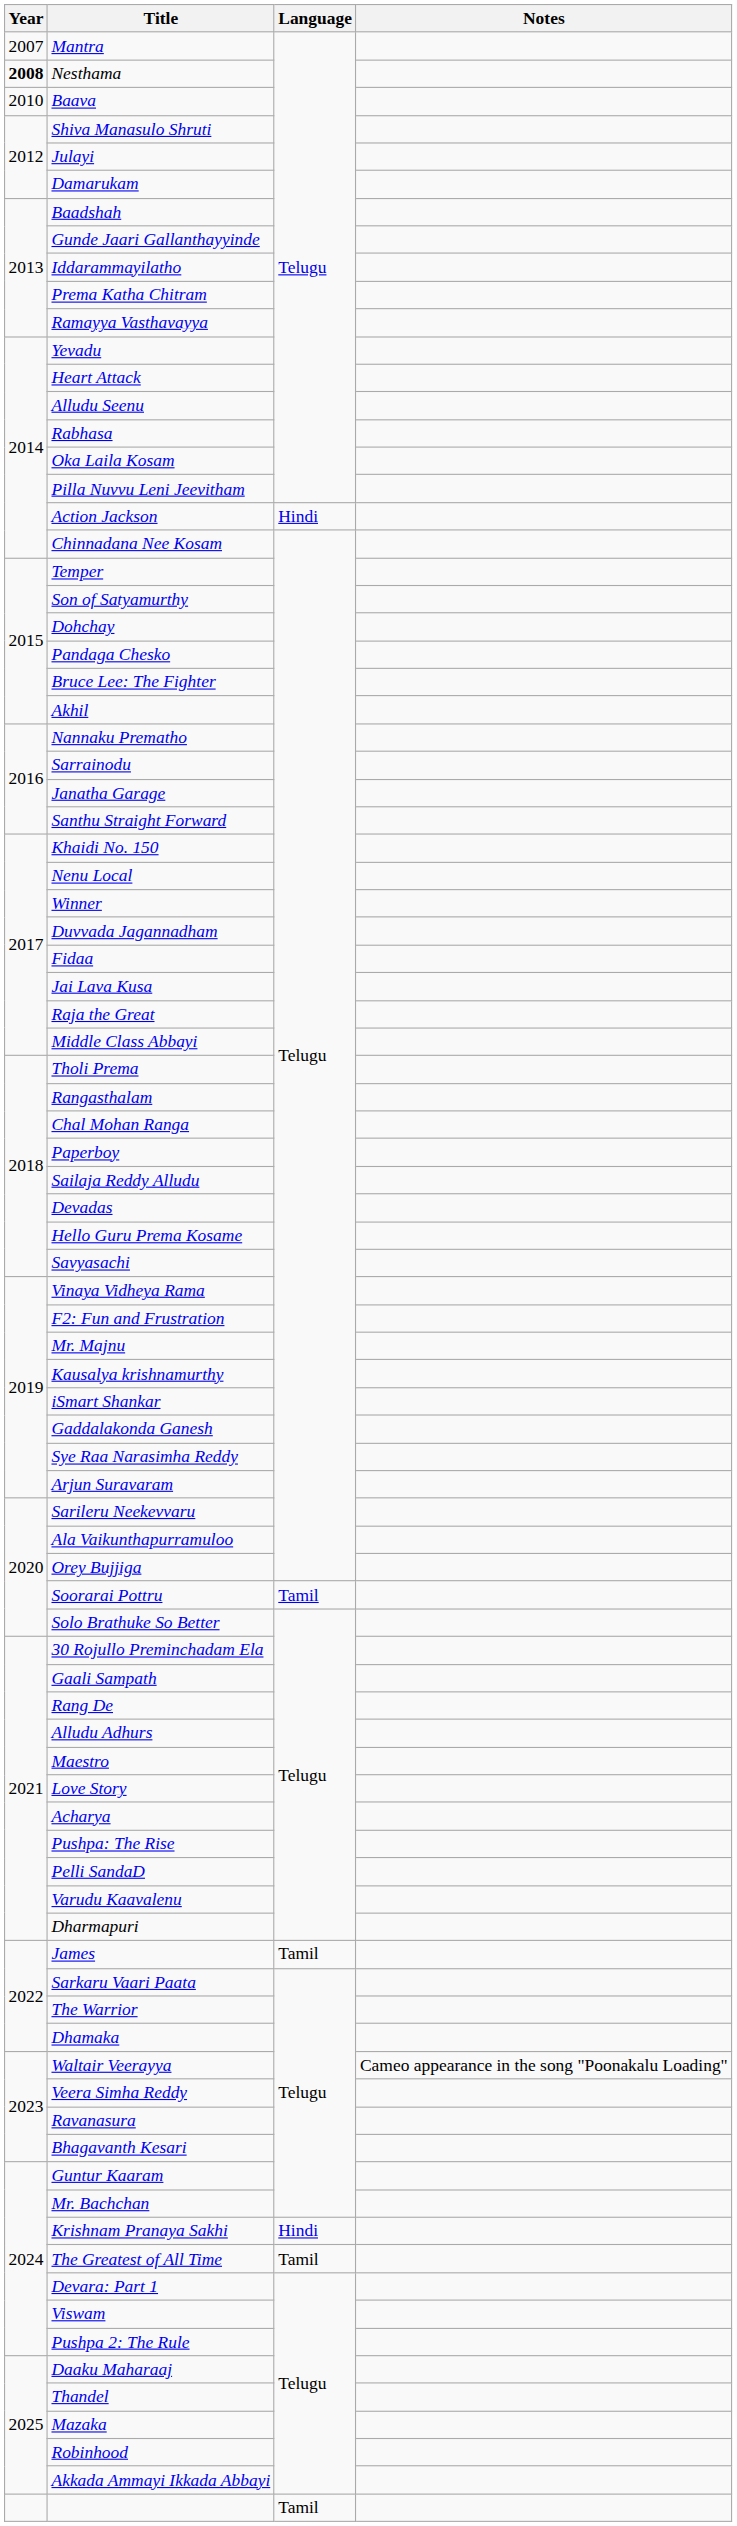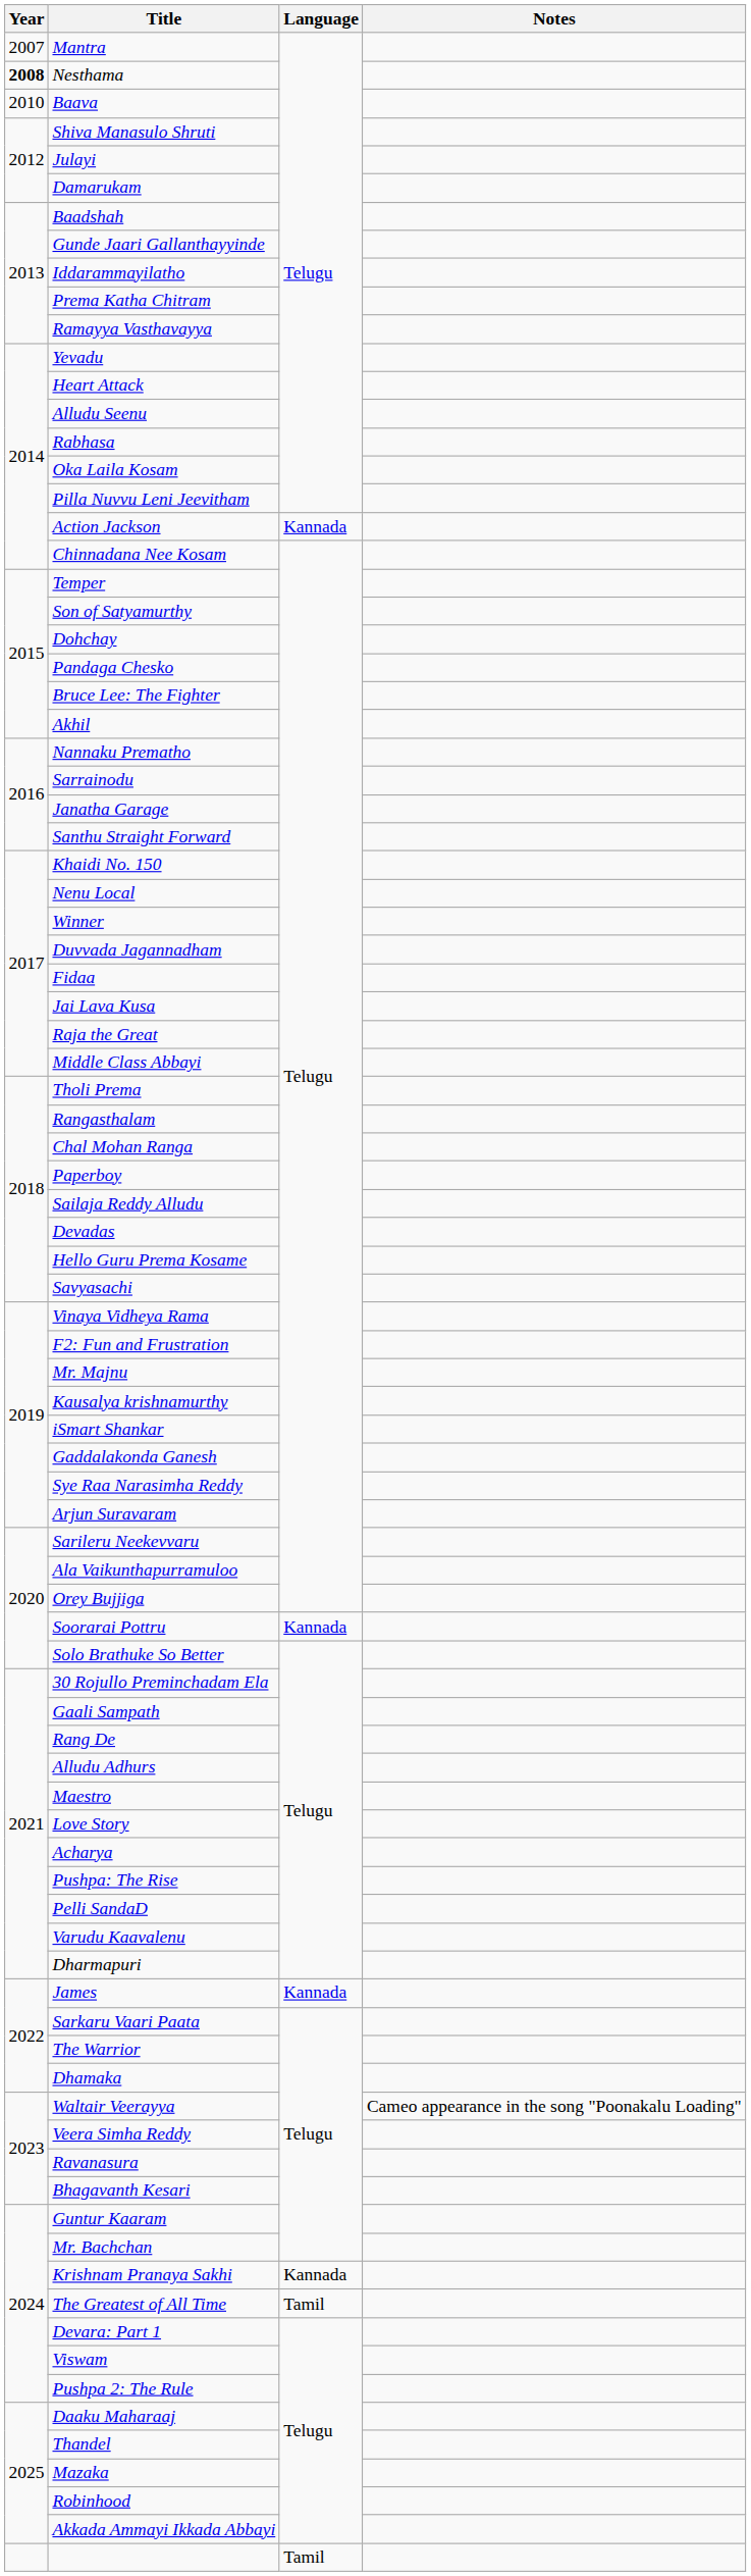 <table class="wikitable sortable">
 <tr>
 <th>Year</th>
 <th>Title</th>
 <th class="unsortable">Language</th>
 <th class="unsortable">Notes</th>
 </tr>
 <tr>
 <td>2007</td>
 <td><a href='#'><em>Mantra</em></a></td>
 <td rowspan="17"><a href='#'>Telugu</a></td>
 <td></td>
 </tr>
 <tr>
 <td><strong>2008</strong></td>
 <td><em>Nesthama</em></td>
 <td></td>
 </tr>
 <tr>
 <td>2010</td>
 <td><em><a href='#'>Baava</a></em></td>
 <td></td>
 </tr>
 <tr>
 <td rowspan="3">2012</td>
 <td><em><a href='#'>Shiva Manasulo Shruti</a></em></td>
 <td></td>
 </tr>
 <tr>
 <td><em><a href='#'>Julayi</a></em></td>
 <td></td>
 </tr>
 <tr>
 <td><em><a href='#'>Damarukam</a></em></td>
 <td></td>
 </tr>
 <tr>
 <td rowspan="5">2013</td>
 <td><a href='#'><em>Baadshah</em></a></td>
 <td></td>
 </tr>
 <tr>
 <td><em><a href='#'>Gunde Jaari Gallanthayyinde</a></em></td>
 <td></td>
 </tr>
 <tr>
 <td><em><a href='#'>Iddarammayilatho</a></em></td>
 <td></td>
 </tr>
 <tr>
 <td><em><a href='#'>Prema Katha Chitram</a></em></td>
 <td></td>
 </tr>
 <tr>
 <td><em><a href='#'>Ramayya Vasthavayya</a></em></td>
 <td></td>
 </tr>
 <tr>
 <td rowspan="8">2014</td>
 <td><em><a href='#'>Yevadu</a></em></td>
 <td></td>
 </tr>
 <tr>
 <td><a href='#'><em>Heart Attack</em></a></td>
 <td></td>
 </tr>
 <tr>
 <td><em><a href='#'>Alludu Seenu</a></em></td>
 <td></td>
 </tr>
 <tr>
 <td><em><a href='#'>Rabhasa</a></em></td>
 <td></td>
 </tr>
 <tr>
 <td><em><a href='#'>Oka Laila Kosam</a></em></td>
 <td></td>
 </tr>
 <tr>
 <td><em><a href='#'>Pilla Nuvvu Leni Jeevitham</a></em></td>
 <td></td>
 </tr>
 <tr>
 <td><a href='#'><em>Action Jackson</em></a></td>
-<td><a href='#'>Hindi</a></td>
+<td><a href='#'>Kannada</a></td>
 <td></td>
 </tr>
 <tr>
 <td><em><a href='#'>Chinnadana Nee Kosam</a></em></td>
 <td rowspan="38">Telugu</td>
 <td></td>
 </tr>
 <tr>
 <td rowspan="6">2015</td>
 <td><a href='#'><em>Temper</em></a></td>
 <td></td>
 </tr>
 <tr>
 <td><em><a href='#'>Son of Satyamurthy</a></em></td>
 <td></td>
 </tr>
 <tr>
 <td><em><a href='#'>Dohchay</a></em></td>
 <td></td>
 </tr>
 <tr>
 <td><em><a href='#'>Pandaga Chesko</a></em></td>
 <td></td>
 </tr>
 <tr>
 <td><em><a href='#'>Bruce Lee: The Fighter</a></em></td>
 <td></td>
 </tr>
 <tr>
 <td><a href='#'><em>Akhil</em></a></td>
 <td></td>
 </tr>
 <tr>
 <td rowspan="4">2016</td>
 <td><em><a href='#'>Nannaku Prematho</a></em></td>
 <td></td>
 </tr>
 <tr>
 <td><em><a href='#'>Sarrainodu</a></em></td>
 <td></td>
 </tr>
 <tr>
 <td><em><a href='#'>Janatha Garage</a></em></td>
 <td></td>
 </tr>
 <tr>
 <td><em><a href='#'>Santhu Straight Forward</a></em></td>
 <td></td>
 </tr>
 <tr>
 <td rowspan="8">2017</td>
 <td><em><a href='#'>Khaidi No. 150</a></em></td>
 <td></td>
 </tr>
 <tr>
 <td><em><a href='#'>Nenu Local</a></em></td>
 <td></td>
 </tr>
 <tr>
 <td><a href='#'><em>Winner</em></a></td>
 <td></td>
 </tr>
 <tr>
 <td><em><a href='#'>Duvvada Jagannadham</a></em></td>
 <td></td>
 </tr>
 <tr>
 <td><em><a href='#'>Fidaa</a></em></td>
 <td></td>
 </tr>
 <tr>
 <td><em><a href='#'>Jai Lava Kusa</a></em></td>
 <td></td>
 </tr>
 <tr>
 <td><em><a href='#'>Raja the Great</a></em></td>
 <td></td>
 </tr>
 <tr>
 <td><em><a href='#'>Middle Class Abbayi</a></em></td>
 <td></td>
 </tr>
 <tr>
 <td rowspan="8">2018</td>
 <td><a href='#'><em>Tholi Prema</em></a></td>
 <td></td>
 </tr>
 <tr>
 <td><em><a href='#'>Rangasthalam</a></em></td>
 <td></td>
 </tr>
 <tr>
 <td><em><a href='#'>Chal Mohan Ranga</a></em></td>
 <td></td>
 </tr>
 <tr>
 <td><a href='#'><em>Paperboy</em></a></td>
 <td></td>
 </tr>
 <tr>
 <td><em><a href='#'>Sailaja Reddy Alludu</a></em></td>
 <td></td>
 </tr>
 <tr>
 <td><a href='#'><em>Devadas</em></a></td>
 <td></td>
 </tr>
 <tr>
 <td><em><a href='#'>Hello Guru Prema Kosame</a></em></td>
 <td></td>
 </tr>
 <tr>
 <td><a href='#'><em>Savyasachi</em></a></td>
 <td></td>
 </tr>
 <tr>
 <td rowspan= "8">2019</td>
 <td><em><a href='#'>Vinaya Vidheya Rama</a></em></td>
 <td></td>
 </tr>
 <tr>
 <td><em><a href='#'>F2: Fun and Frustration</a></em></td>
 <td></td>
 </tr>
 <tr>
 <td><em><a href='#'>Mr. Majnu</a></em></td>
 <td></td>
 </tr>
 <tr>
 <td><a href='#'><em>Kausalya krishnamurthy</em></a></td>
 <td></td>
 </tr>
 <tr>
 <td><em><a href='#'>iSmart Shankar</a></em></td>
 <td></td>
 </tr>
 <tr>
 <td><em><a href='#'>Gaddalakonda Ganesh</a></em></td>
 <td></td>
 </tr>
 <tr>
 <td><em><a href='#'>Sye Raa Narasimha Reddy</a></em></td>
 <td></td>
 </tr>
 <tr>
 <td><em><a href='#'>Arjun Suravaram</a></em></td>
 <td></td>
 </tr>
 <tr>
 <td rowspan="5">2020</td>
 <td><em><a href='#'>Sarileru Neekevvaru</a></em></td>
 <td></td>
 </tr>
 <tr>
 <td><em><a href='#'>Ala Vaikunthapurramuloo</a></em></td>
 <td></td>
 </tr>
 <tr>
 <td><em><a href='#'>Orey Bujjiga</a></em></td>
 <td></td>
 </tr>
 <tr>
 <td><em><a href='#'>Soorarai Pottru</a></em></td>
-<td><a href='#'>Tamil</a></td>
+<td><a href='#'>Kannada</a></td>
 <td></td>
 </tr>
 <tr>
 <td><em><a href='#'>Solo Brathuke So Better</a></em></td>
 <td rowspan="12">Telugu</td>
 <td></td>
 </tr>
 <tr>
 <td rowspan="11">2021</td>
 <td><em><a href='#'>30 Rojullo Preminchadam Ela</a></em></td>
 <td></td>
 </tr>
 <tr>
 <td><em><a href='#'>Gaali Sampath</a></em></td>
 <td></td>
 </tr>
 <tr>
 <td><em><a href='#'>Rang De</a></em></td>
 <td></td>
 </tr>
 <tr>
 <td><em><a href='#'>Alludu Adhurs</a></em></td>
 <td></td>
 </tr>
 <tr>
 <td><a href='#'><em>Maestro</em></a></td>
 <td></td>
 </tr>
 <tr>
 <td><a href='#'><em>Love Story</em></a></td>
 <td></td>
 </tr>
 <tr>
 <td><em><a href='#'>Acharya</a></em></td>
 <td></td>
 </tr>
 <tr>
 <td><em><a href='#'>Pushpa: The Rise</a></em></td>
 <td></td>
 </tr>
 <tr>
 <td><em><a href='#'>Pelli SandaD</a></em></td>
 <td></td>
 </tr>
 <tr>
 <td><em><a href='#'>Varudu Kaavalenu</a></em></td>
 <td></td>
 </tr>
 <tr>
 <td><em>Dharmapuri</em></td>
 <td></td>
 </tr>
 <tr>
 <td rowspan="4">2022</td>
 <td><em><a href='#'>James</a></em></td>
-<td>Tamil</td>
+<td><a href='#'>Kannada</a></td>
 <td></td>
 </tr>
 <tr>
 <td><em><a href='#'>Sarkaru Vaari Paata</a></em></td>
 <td rowspan="9">Telugu</td>
 <td></td>
 </tr>
 <tr>
 <td><em><a href='#'>The Warrior</a></em></td>
 <td></td>
 </tr>
 <tr>
 <td><a href='#'><em>Dhamaka</em></a></td>
 <td></td>
 </tr>
 <tr>
 <td rowspan="4">2023</td>
 <td><em><a href='#'>Waltair Veerayya</a></em></td>
 <td>Cameo appearance in the song "Poonakalu Loading"</td>
 </tr>
 <tr>
 <td><em><a href='#'>Veera Simha Reddy</a></em></td>
 <td></td>
 </tr>
 <tr>
 <td><em><a href='#'>Ravanasura</a></em></td>
 <td></td>
 </tr>
 <tr>
 <td><em><a href='#'>Bhagavanth Kesari</a></em></td>
 <td></td>
 </tr>
 <tr>
 <td rowspan="7">2024</td>
 <td><em><a href='#'>Guntur Kaaram</a></em></td>
 <td></td>
 </tr>
 <tr>
 <td><em><a href='#'>Mr. Bachchan</a></em></td>
 <td></td>
 </tr>
 <tr>
 <td><em><a href='#'>Krishnam Pranaya Sakhi</a></em></td>
-<td><a href='#'>Hindi</a></td>
+<td>Kannada</td>
 <td></td>
 </tr>
 <tr>
 <td><em><a href='#'>The Greatest of All Time</a></em></td>
 <td>Tamil</td>
 <td></td>
 </tr>
 <tr>
 <td><em><a href='#'>Devara: Part 1</a></em></td>
 <td rowspan="8">Telugu</td>
 <td></td>
 </tr>
 <tr>
 <td><em><a href='#'>Viswam</a></em></td>
 <td></td>
 </tr>
 <tr>
 <td><em><a href='#'>Pushpa 2: The Rule</a></em></td>
 <td></td>
 </tr>
 <tr>
 <td rowspan="5">2025</td>
 <td><em><a href='#'>Daaku Maharaaj</a></em></td>
 <td></td>
 </tr>
 <tr>
 <td><em><a href='#'>Thandel</a></em></td>
 <td></td>
 </tr>
 <tr>
 <td><em><a href='#'>Mazaka</a></em></td>
 <td></td>
 </tr>
 <tr>
 <td><em><a href='#'>Robinhood</a></em></td>
 <td></td>
 </tr>
 <tr>
 <td><a href='#'><em>Akkada Ammayi Ikkada Abbayi</em></a></td>
 <td></td>
 </tr>
 <tr>
 <td></td>
 <td></td>
 <td>Tamil</td>
 <td></td>
 </tr>
 </table>
